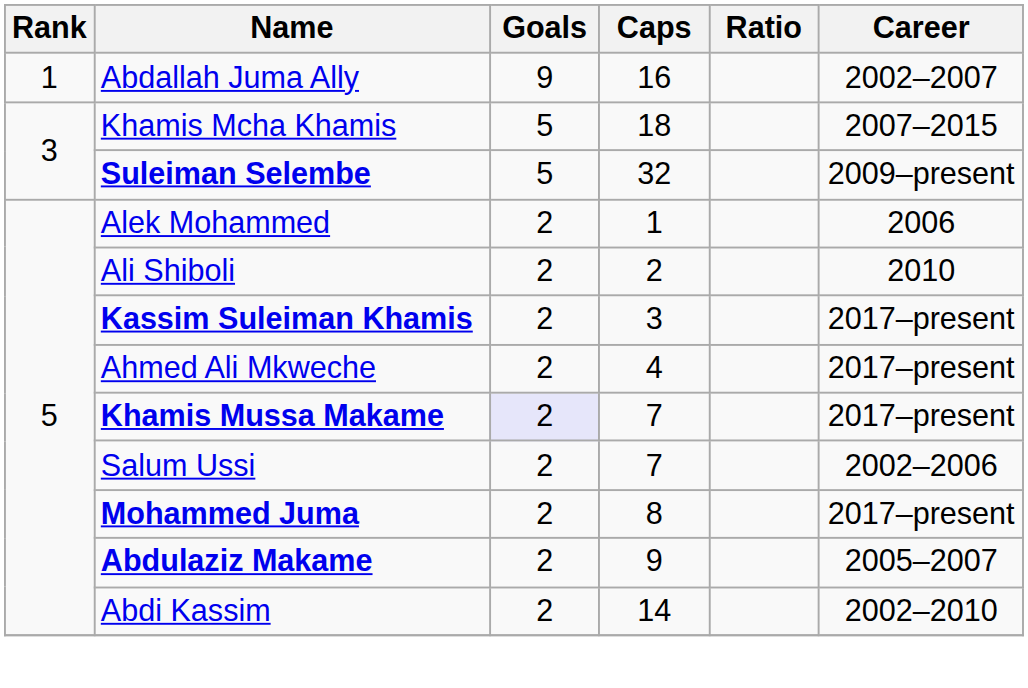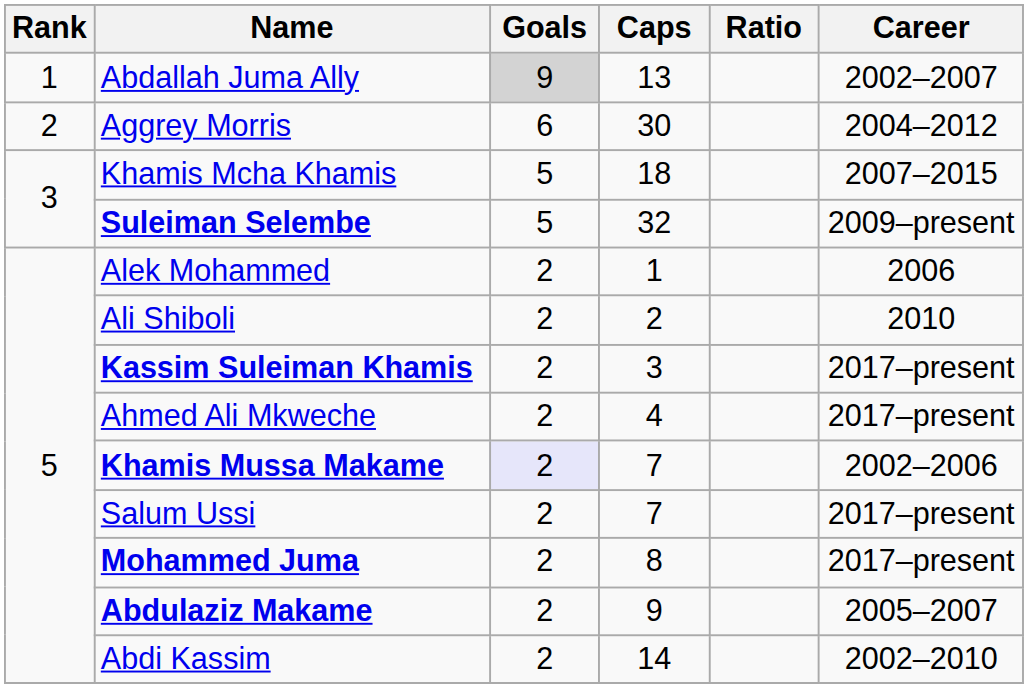 <table class="wikitable sortable" style="text-align:center;">
 <tr>
 <th width=30px>Rank</th>
 <th style="width:200px;">Name</th>
 <th width=50px>Goals</th>
 <th width=50px>Caps</th>
 <th width=50px>Ratio</th>
 <th width=100px>Career</th>
 </tr>
 <tr>
 <td>1</td>
 <td align="left"><a href='#'>Abdallah Juma Ally</a></td>
-<td>9</td>
-<td>16</td>
+<td style="background: lightgrey;">9</td>
+<td>13</td>
 <td></td>
 <td>2002–2007</td>
+</tr>
+<tr>
+<td>2</td>
+<td align="left"><a href='#'>Aggrey Morris</a></td>
+<td>6</td>
+<td>30</td>
+<td></td>
+<td>2004–2012</td>
 </tr>
 <tr>
 <td rowspan=2>3</td>
 <td align="left"><a href='#'>Khamis Mcha Khamis</a></td>
 <td>5</td>
 <td>18</td>
 <td></td>
 <td>2007–2015</td>
 </tr>
 <tr>
 <td align="left"><strong><a href='#'>Suleiman Selembe</a></strong></td>
 <td>5</td>
 <td>32</td>
 <td></td>
 <td>2009–present</td>
 </tr>
 <tr>
 <td rowspan=9>5</td>
 <td align="left"><a href='#'>Alek Mohammed</a></td>
 <td>2</td>
 <td>1</td>
 <td></td>
 <td>2006</td>
 </tr>
 <tr>
 <td align="left"><a href='#'>Ali Shiboli</a></td>
 <td>2</td>
 <td>2</td>
 <td></td>
 <td>2010</td>
 </tr>
 <tr>
 <td align="left"><strong><a href='#'>Kassim Suleiman Khamis</a></strong></td>
 <td>2</td>
 <td>3</td>
 <td></td>
 <td>2017–present</td>
 </tr>
 <tr>
 <td align="left"><a href='#'>Ahmed Ali Mkweche</a></td>
 <td>2</td>
 <td>4</td>
 <td></td>
 <td>2017–present</td>
 </tr>
 <tr>
 <td align="left"><strong><a href='#'>Khamis Mussa Makame</a></strong></td>
 <td style="background: lavender;">2</td>
 <td>7</td>
 <td></td>
-<td>2017–present</td>
+<td>2002–2006</td>
 </tr>
 <tr>
 <td align="left"><a href='#'>Salum Ussi</a></td>
 <td>2</td>
 <td>7</td>
 <td></td>
-<td>2002–2006</td>
+<td>2017–present</td>
 </tr>
 <tr>
 <td align="left"><strong><a href='#'>Mohammed Juma</a></strong></td>
 <td>2</td>
 <td>8</td>
 <td></td>
 <td>2017–present</td>
 </tr>
 <tr>
 <td align="left"><strong><a href='#'>Abdulaziz Makame</a></strong></td>
 <td>2</td>
 <td>9</td>
 <td></td>
 <td>2005–2007</td>
 </tr>
 <tr>
 <td align="left"><a href='#'>Abdi Kassim</a></td>
 <td>2</td>
 <td>14</td>
 <td></td>
 <td>2002–2010</td>
 </tr>
 <tr>
 </tr>
 </table>
